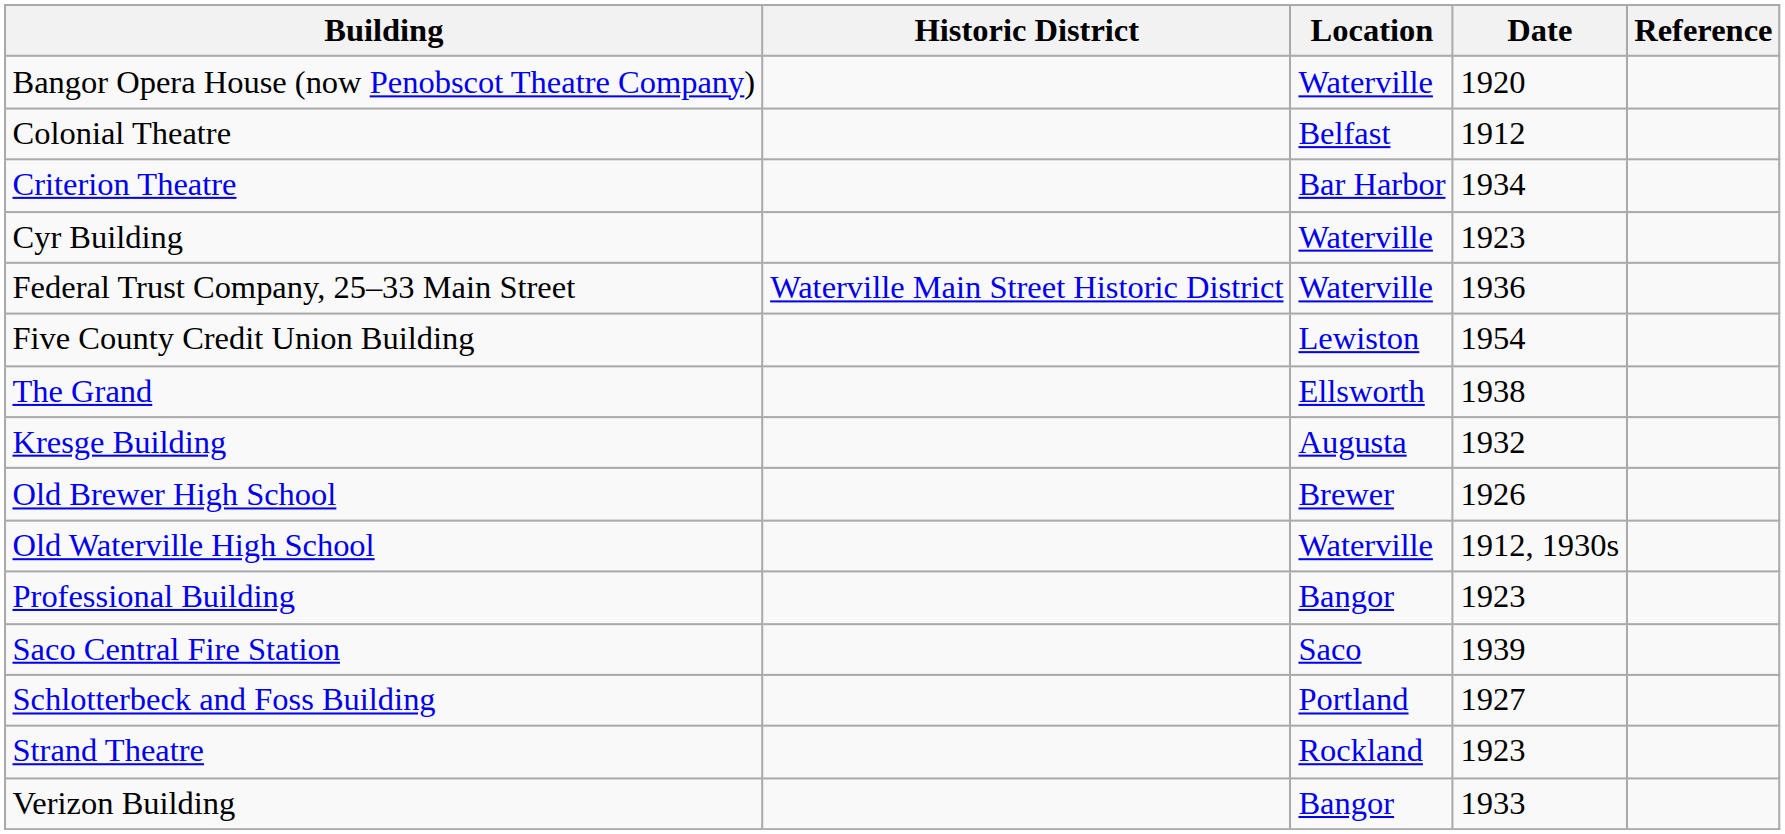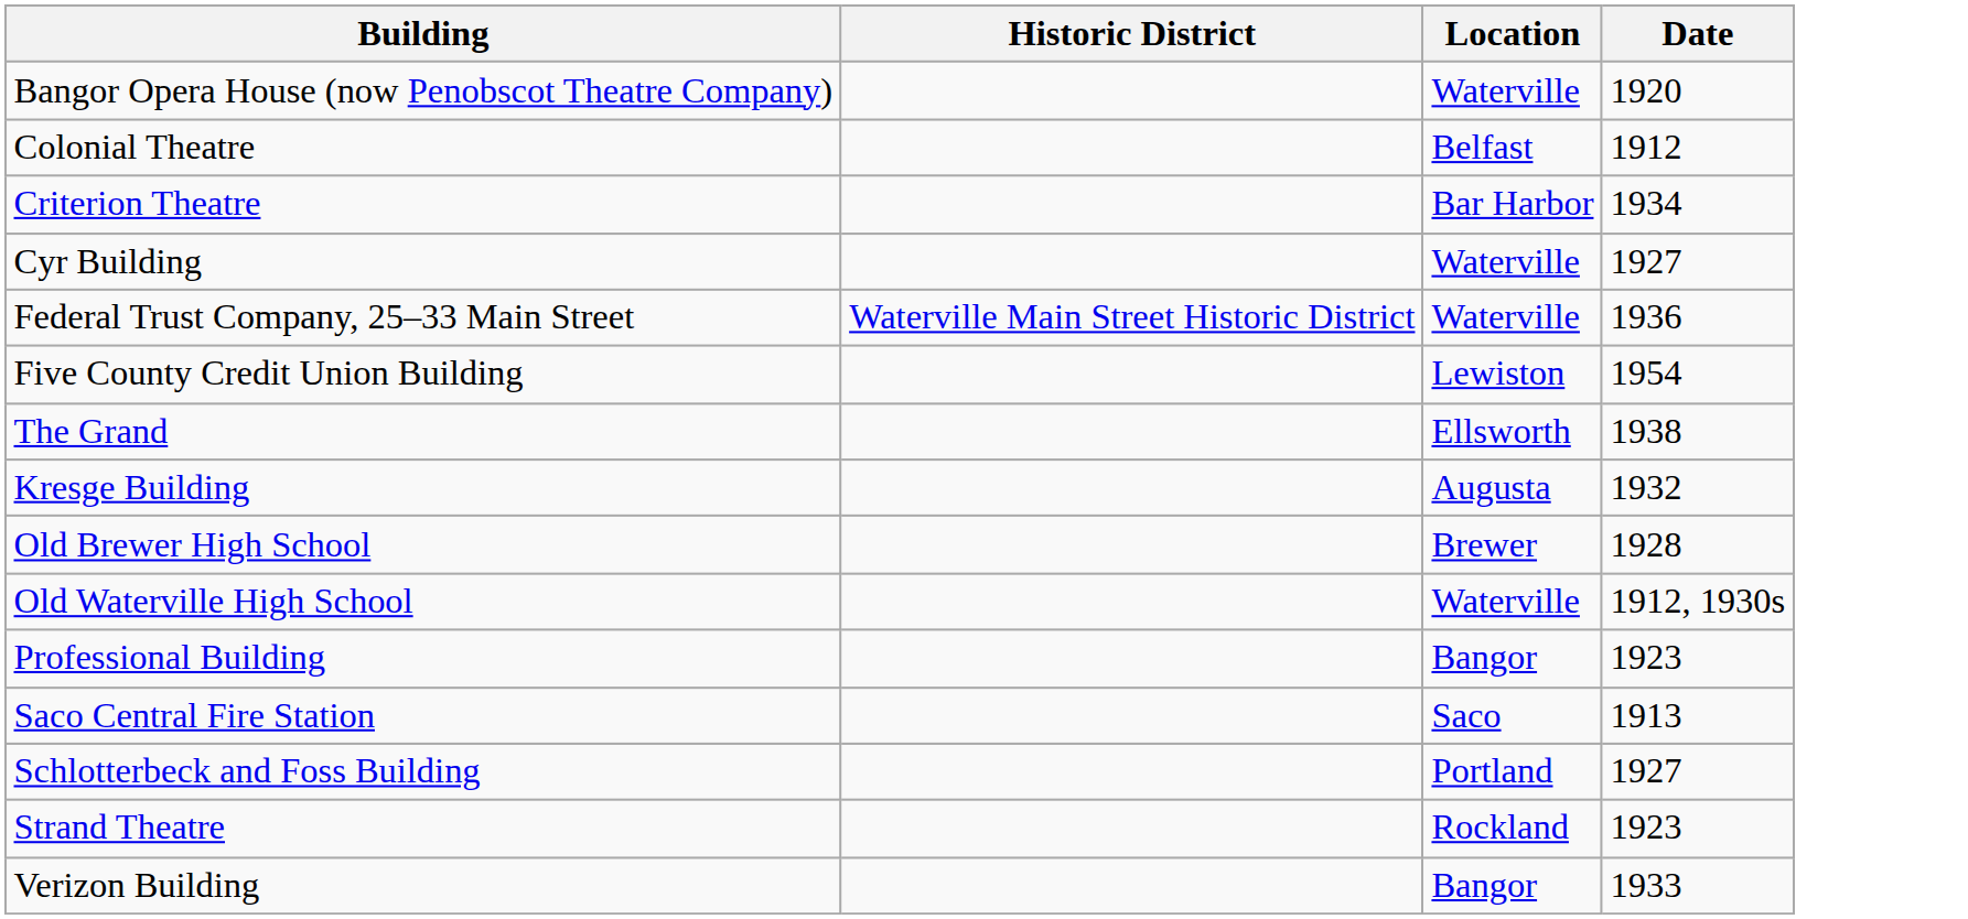 <table class="wikitable sortable">
 <tr>
 <th>Building</th>
 <th>Historic District</th>
 <th>Location</th>
 <th>Date</th>
-<th>Reference</th>
 </tr>
 <tr>
 <td>Bangor Opera House (now <a href='#'>Penobscot Theatre Company</a>)</td>
 <td></td>
 <td><a href='#'>Waterville</a></td>
 <td>1920</td>
-<td></td>
 </tr>
 <tr>
 <td>Colonial Theatre</td>
 <td></td>
 <td><a href='#'>Belfast</a></td>
 <td>1912</td>
-<td></td>
 </tr>
 <tr>
 <td><a href='#'>Criterion Theatre</a></td>
 <td></td>
 <td><a href='#'>Bar Harbor</a></td>
 <td>1934</td>
-<td></td>
 </tr>
 <tr>
 <td>Cyr Building</td>
 <td></td>
 <td><a href='#'>Waterville</a></td>
-<td>1923</td>
-<td></td>
+<td>1927</td>
 </tr>
 <tr>
 <td>Federal Trust Company, 25–33 Main Street</td>
 <td><a href='#'>Waterville Main Street Historic District</a></td>
 <td><a href='#'>Waterville</a></td>
 <td>1936</td>
-<td></td>
 </tr>
 <tr>
 <td>Five County Credit Union Building</td>
 <td></td>
 <td><a href='#'>Lewiston</a></td>
 <td>1954</td>
-<td></td>
 </tr>
 <tr>
 <td><a href='#'>The Grand</a></td>
 <td></td>
 <td><a href='#'>Ellsworth</a></td>
 <td>1938</td>
-<td></td>
 </tr>
 <tr>
 <td><a href='#'>Kresge Building</a></td>
 <td></td>
 <td><a href='#'>Augusta</a></td>
 <td>1932</td>
-<td></td>
 </tr>
 <tr>
 <td><a href='#'>Old Brewer High School</a></td>
 <td></td>
 <td><a href='#'>Brewer</a></td>
-<td>1926</td>
-<td></td>
+<td>1928</td>
 </tr>
 <tr>
 <td><a href='#'>Old Waterville High School</a></td>
 <td></td>
 <td><a href='#'>Waterville</a></td>
 <td>1912, 1930s</td>
-<td></td>
 </tr>
 <tr>
 <td><a href='#'>Professional Building</a></td>
 <td></td>
 <td><a href='#'>Bangor</a></td>
 <td>1923</td>
-<td></td>
 </tr>
 <tr>
 <td><a href='#'>Saco Central Fire Station</a></td>
 <td></td>
 <td><a href='#'>Saco</a></td>
-<td>1939</td>
-<td></td>
+<td>1913</td>
 </tr>
 <tr>
 <td><a href='#'>Schlotterbeck and Foss Building</a></td>
 <td></td>
 <td><a href='#'>Portland</a></td>
 <td>1927</td>
-<td></td>
 </tr>
 <tr>
 <td><a href='#'>Strand Theatre</a></td>
 <td></td>
 <td><a href='#'>Rockland</a></td>
 <td>1923</td>
-<td></td>
 </tr>
 <tr>
 <td>Verizon Building</td>
 <td></td>
 <td><a href='#'>Bangor</a></td>
 <td>1933</td>
-<td></td>
 </tr>
 </table>
